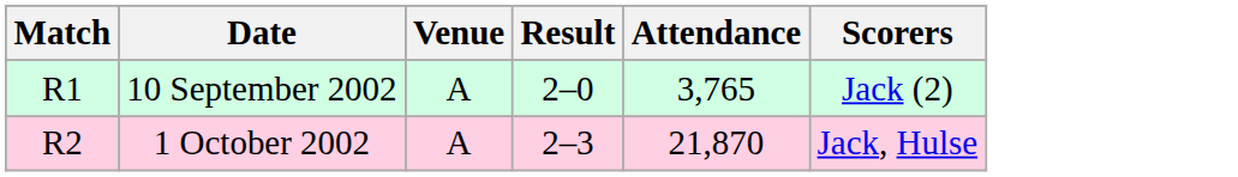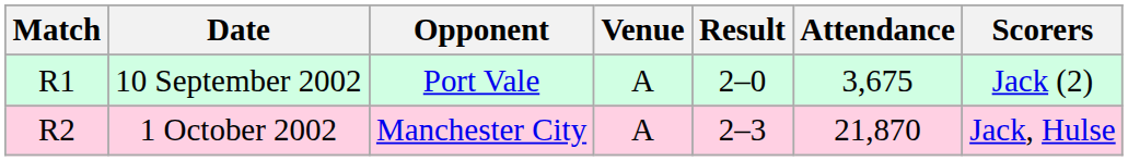 <table class="wikitable" style="font-size:100%; text-align:center">
 <tr>
 <th>Match</th>
 <th>Date</th>
+<th>Opponent</th>
 <th>Venue</th>
 <th>Result</th>
 <th>Attendance</th>
 <th>Scorers</th>
 </tr>
 <tr style="background: #d0ffe3;">
 <td>R1</td>
 <td>10 September 2002</td>
+<td><a href='#'>Port Vale</a></td>
 <td>A</td>
 <td>2–0</td>
-<td>3,765</td>
+<td>3,675</td>
 <td><a href='#'>Jack</a> (2)</td>
 </tr>
 <tr style="background: #ffd0e3;">
 <td>R2</td>
 <td>1 October 2002</td>
+<td><a href='#'>Manchester City</a></td>
 <td>A</td>
 <td>2–3</td>
 <td>21,870</td>
 <td><a href='#'>Jack</a>, <a href='#'>Hulse</a></td>
 </tr>
 </table>
